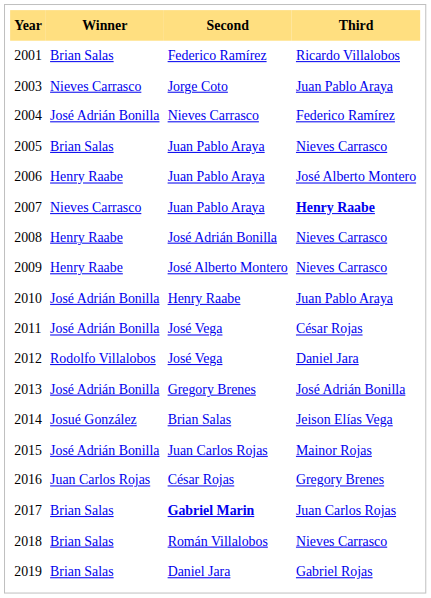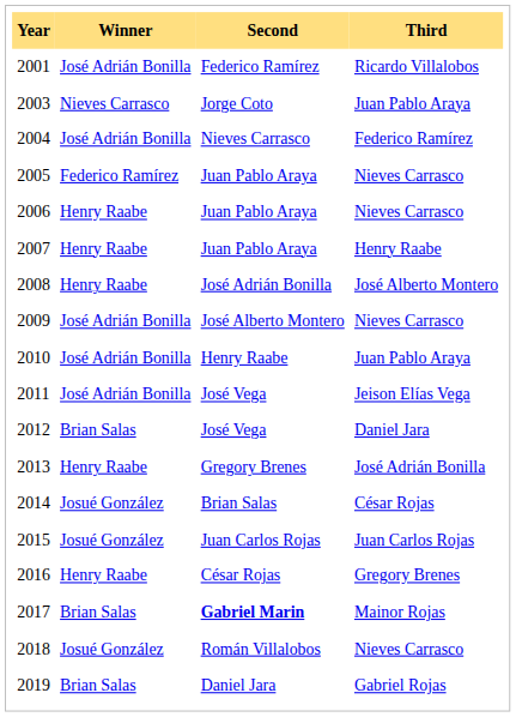 <table cellpadding="4" cellspacing="0"  style="border: 1px solid silver; color: black; margin: 0 0 0.5em 0; background-color: white; padding: 5px; text-align: left; font-size:85%; vertical-align: top; line-height:1.6em;">
 <tr>
 <th scope=col; align="center" bgcolor="FFDF80">Year</th>
 <th scope=col; align="center" bgcolor="FFDF80">Winner</th>
 <th scope=col; align="center" bgcolor="FFDF80">Second</th>
 <th scope=col; align="center" bgcolor="FFDF80">Third</th>
 </tr>
 <tr>
 </tr>
 <tr>
 <td>2001</td>
-<td><a href='#'>Brian Salas</a></td>
+<td><a href='#'>José Adrián Bonilla</a></td>
 <td><a href='#'>Federico Ramírez</a></td>
 <td><a href='#'>Ricardo Villalobos</a></td>
 </tr>
 <tr>
 <td>2003</td>
 <td><a href='#'>Nieves Carrasco</a></td>
 <td><a href='#'>Jorge Coto</a></td>
 <td><a href='#'>Juan Pablo Araya</a></td>
 </tr>
 <tr>
 <td>2004</td>
 <td><a href='#'>José Adrián Bonilla</a></td>
 <td><a href='#'>Nieves Carrasco</a></td>
 <td><a href='#'>Federico Ramírez</a></td>
 </tr>
 <tr>
 <td>2005</td>
-<td><a href='#'>Brian Salas</a></td>
+<td><a href='#'>Federico Ramírez</a></td>
 <td><a href='#'>Juan Pablo Araya</a></td>
 <td><a href='#'>Nieves Carrasco</a></td>
 </tr>
 <tr>
 <td>2006</td>
 <td><a href='#'>Henry Raabe</a></td>
 <td><a href='#'>Juan Pablo Araya</a></td>
-<td><a href='#'>José Alberto Montero</a></td>
+<td><a href='#'>Nieves Carrasco</a></td>
 </tr>
 <tr>
 <td>2007</td>
-<td><a href='#'>Nieves Carrasco</a></td>
+<td><a href='#'>Henry Raabe</a></td>
 <td><a href='#'>Juan Pablo Araya</a></td>
-<td><strong><a href='#'>Henry Raabe</a></strong></td>
+<td><a href='#'>Henry Raabe</a></td>
 </tr>
 <tr>
 <td>2008</td>
 <td><a href='#'>Henry Raabe</a></td>
 <td><a href='#'>José Adrián Bonilla</a></td>
-<td><a href='#'>Nieves Carrasco</a></td>
+<td><a href='#'>José Alberto Montero</a></td>
 </tr>
 <tr>
 <td>2009</td>
-<td><a href='#'>Henry Raabe</a></td>
+<td><a href='#'>José Adrián Bonilla</a></td>
 <td><a href='#'>José Alberto Montero</a></td>
 <td><a href='#'>Nieves Carrasco</a></td>
 </tr>
 <tr>
 <td>2010</td>
 <td><a href='#'>José Adrián Bonilla</a></td>
 <td><a href='#'>Henry Raabe</a></td>
 <td><a href='#'>Juan Pablo Araya</a></td>
 </tr>
 <tr>
 <td>2011</td>
 <td><a href='#'>José Adrián Bonilla</a></td>
 <td><a href='#'>José Vega</a></td>
-<td><a href='#'>César Rojas</a></td>
+<td><a href='#'>Jeison Elías Vega</a></td>
 </tr>
 <tr>
 <td>2012</td>
-<td><a href='#'>Rodolfo Villalobos</a></td>
+<td><a href='#'>Brian Salas</a></td>
 <td><a href='#'>José Vega</a></td>
 <td><a href='#'>Daniel Jara</a></td>
 </tr>
 <tr>
 <td>2013</td>
-<td><a href='#'>José Adrián Bonilla</a></td>
+<td><a href='#'>Henry Raabe</a></td>
 <td><a href='#'>Gregory Brenes</a></td>
 <td><a href='#'>José Adrián Bonilla</a></td>
 </tr>
 <tr>
 <td>2014</td>
 <td><a href='#'>Josué González</a></td>
 <td><a href='#'>Brian Salas</a></td>
-<td><a href='#'>Jeison Elías Vega</a></td>
+<td><a href='#'>César Rojas</a></td>
 </tr>
 <tr>
 <td>2015</td>
-<td><a href='#'>José Adrián Bonilla</a></td>
+<td><a href='#'>Josué González</a></td>
 <td><a href='#'>Juan Carlos Rojas</a></td>
-<td><a href='#'>Mainor Rojas</a></td>
+<td><a href='#'>Juan Carlos Rojas</a></td>
 </tr>
 <tr>
 <td>2016</td>
-<td><a href='#'>Juan Carlos Rojas</a></td>
+<td><a href='#'>Henry Raabe</a></td>
 <td><a href='#'>César Rojas</a></td>
 <td><a href='#'>Gregory Brenes</a></td>
 </tr>
 <tr>
 <td>2017</td>
 <td><a href='#'>Brian Salas</a></td>
 <td><strong><a href='#'>Gabriel Marin</a></strong></td>
-<td><a href='#'>Juan Carlos Rojas</a></td>
+<td><a href='#'>Mainor Rojas</a></td>
 </tr>
 <tr>
 <td>2018</td>
-<td><a href='#'>Brian Salas</a></td>
+<td><a href='#'>Josué González</a></td>
 <td><a href='#'>Román Villalobos</a></td>
 <td><a href='#'>Nieves Carrasco</a></td>
 </tr>
 <tr>
 <td>2019</td>
 <td><a href='#'>Brian Salas</a></td>
 <td><a href='#'>Daniel Jara</a></td>
 <td><a href='#'>Gabriel Rojas</a></td>
 </tr>
 </table>
